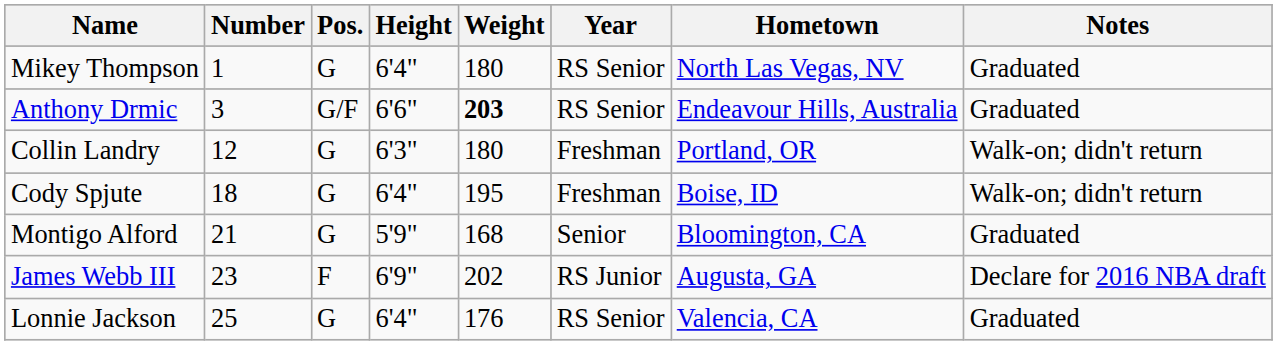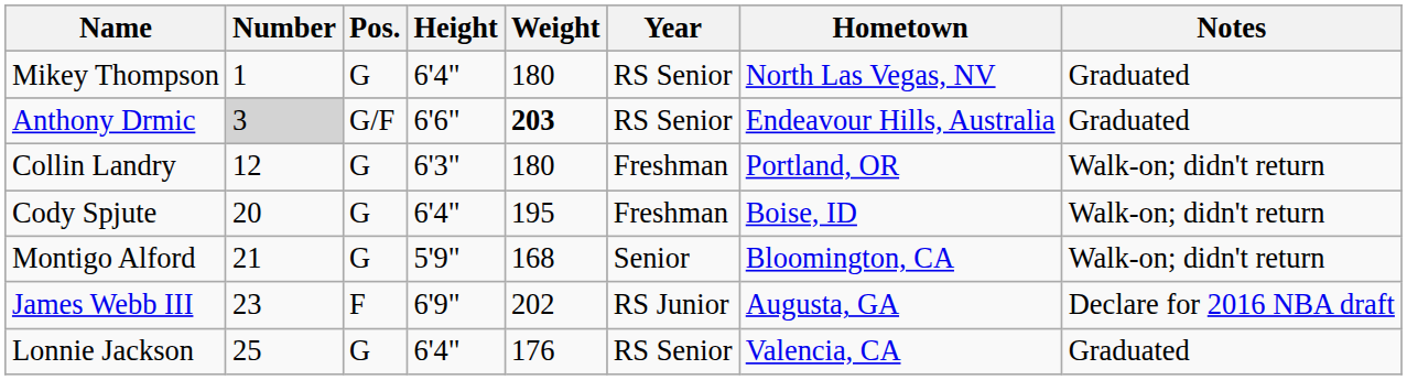 <table class="wikitable sortable" border="1">
 <tr>
 <th>Name</th>
 <th>Number</th>
 <th>Pos.</th>
 <th>Height</th>
 <th>Weight</th>
 <th>Year</th>
 <th>Hometown</th>
 <th class="unsortable">Notes</th>
 </tr>
 <tr>
 <td>Mikey Thompson</td>
 <td>1</td>
 <td>G</td>
 <td>6'4"</td>
 <td>180</td>
 <td>RS Senior</td>
 <td><a href='#'>North Las Vegas, NV</a></td>
 <td>Graduated</td>
 </tr>
 <tr>
 <td><a href='#'>Anthony Drmic</a></td>
-<td>3</td>
+<td style="background: lightgrey;">3</td>
 <td>G/F</td>
 <td>6'6"</td>
 <td><strong>203</strong></td>
 <td>RS Senior</td>
 <td><a href='#'>Endeavour Hills, Australia</a></td>
 <td>Graduated</td>
 </tr>
 <tr>
 <td>Collin Landry</td>
 <td>12</td>
 <td>G</td>
 <td>6'3"</td>
 <td>180</td>
 <td>Freshman</td>
 <td><a href='#'>Portland, OR</a></td>
 <td>Walk-on; didn't return</td>
 </tr>
 <tr>
 <td>Cody Spjute</td>
-<td>18</td>
+<td>20</td>
 <td>G</td>
 <td>6'4"</td>
 <td>195</td>
 <td>Freshman</td>
 <td><a href='#'>Boise, ID</a></td>
 <td>Walk-on; didn't return</td>
 </tr>
 <tr>
 <td>Montigo Alford</td>
 <td>21</td>
 <td>G</td>
 <td>5'9"</td>
 <td>168</td>
 <td>Senior</td>
 <td><a href='#'>Bloomington, CA</a></td>
-<td>Graduated</td>
+<td>Walk-on; didn't return</td>
 </tr>
 <tr>
 <td><a href='#'>James Webb III</a></td>
 <td>23</td>
 <td>F</td>
 <td>6'9"</td>
 <td>202</td>
 <td>RS Junior</td>
 <td><a href='#'>Augusta, GA</a></td>
 <td>Declare for <a href='#'>2016 NBA draft</a></td>
 </tr>
 <tr>
 <td>Lonnie Jackson</td>
 <td>25</td>
 <td>G</td>
 <td>6'4"</td>
 <td>176</td>
 <td>RS Senior</td>
 <td><a href='#'>Valencia, CA</a></td>
 <td>Graduated</td>
 </tr>
 </table>
